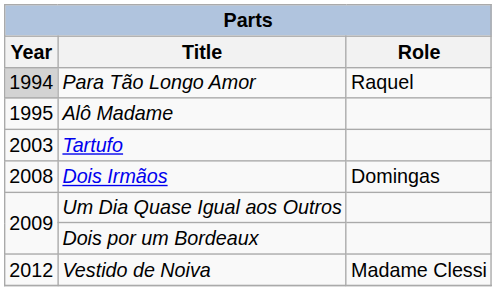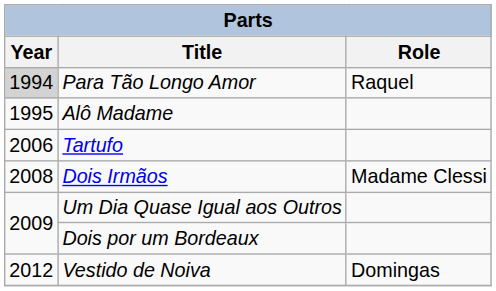 <table class="wikitable" style="font-size: 90%;">
 <tr>
 <th colspan="4" style="background: LightSteelBlue;">Parts</th>
 </tr>
 <tr>
 <th>Year</th>
 <th>Title</th>
 <th>Role</th>
 </tr>
 <tr>
 <td style="background: lightgrey;">1994</td>
 <td><em>Para Tão Longo Amor</em></td>
 <td>Raquel</td>
 </tr>
 <tr>
 <td>1995</td>
 <td><em>Alô Madame</em></td>
 <td></td>
 </tr>
 <tr>
-<td>2003</td>
+<td>2006</td>
 <td><em><a href='#'>Tartufo</a></em></td>
 <td></td>
 </tr>
 <tr>
 <td>2008</td>
 <td><em><a href='#'>Dois Irmãos</a></em></td>
-<td>Domingas</td>
+<td>Madame Clessi</td>
 </tr>
 <tr>
 <td rowspan="2">2009</td>
 <td><em>Um Dia Quase Igual aos Outros</em></td>
 <td></td>
 </tr>
 <tr>
 <td><em>Dois por um Bordeaux</em></td>
 <td></td>
 </tr>
 <tr>
 <td>2012</td>
 <td><em>Vestido de Noiva</em></td>
-<td>Madame Clessi</td>
+<td>Domingas</td>
 </tr>
 <tr>
 </tr>
 </table>
